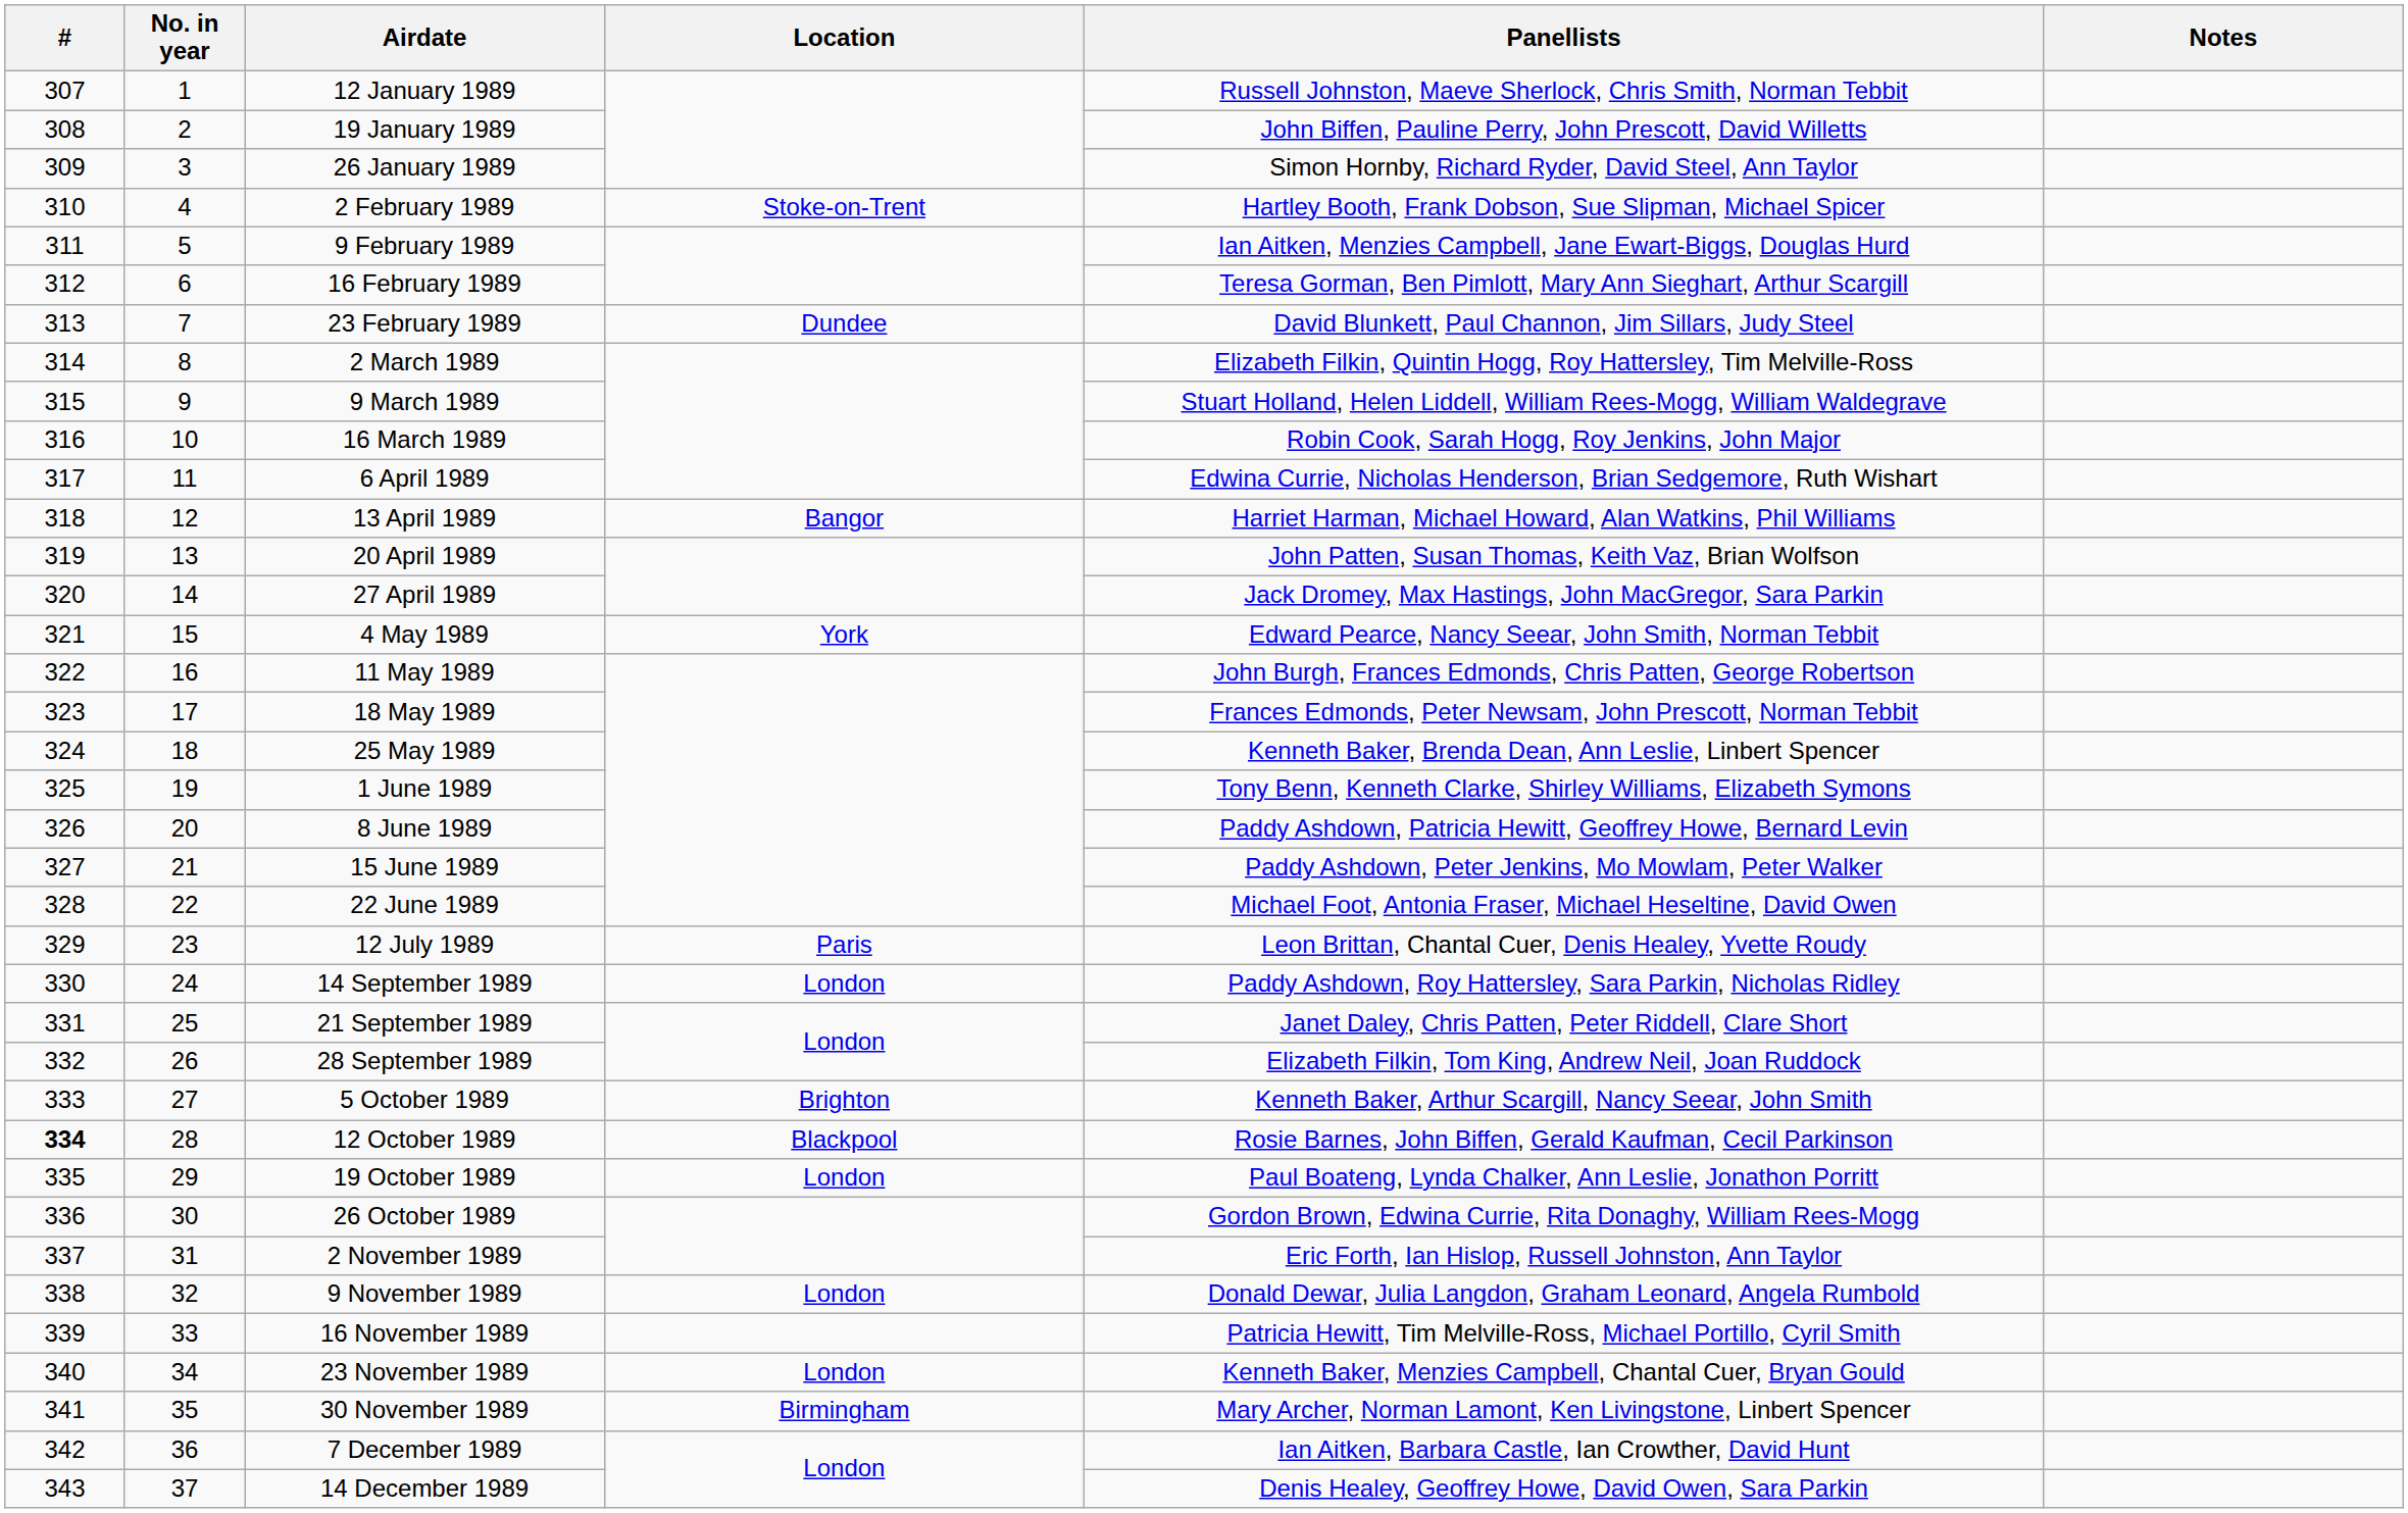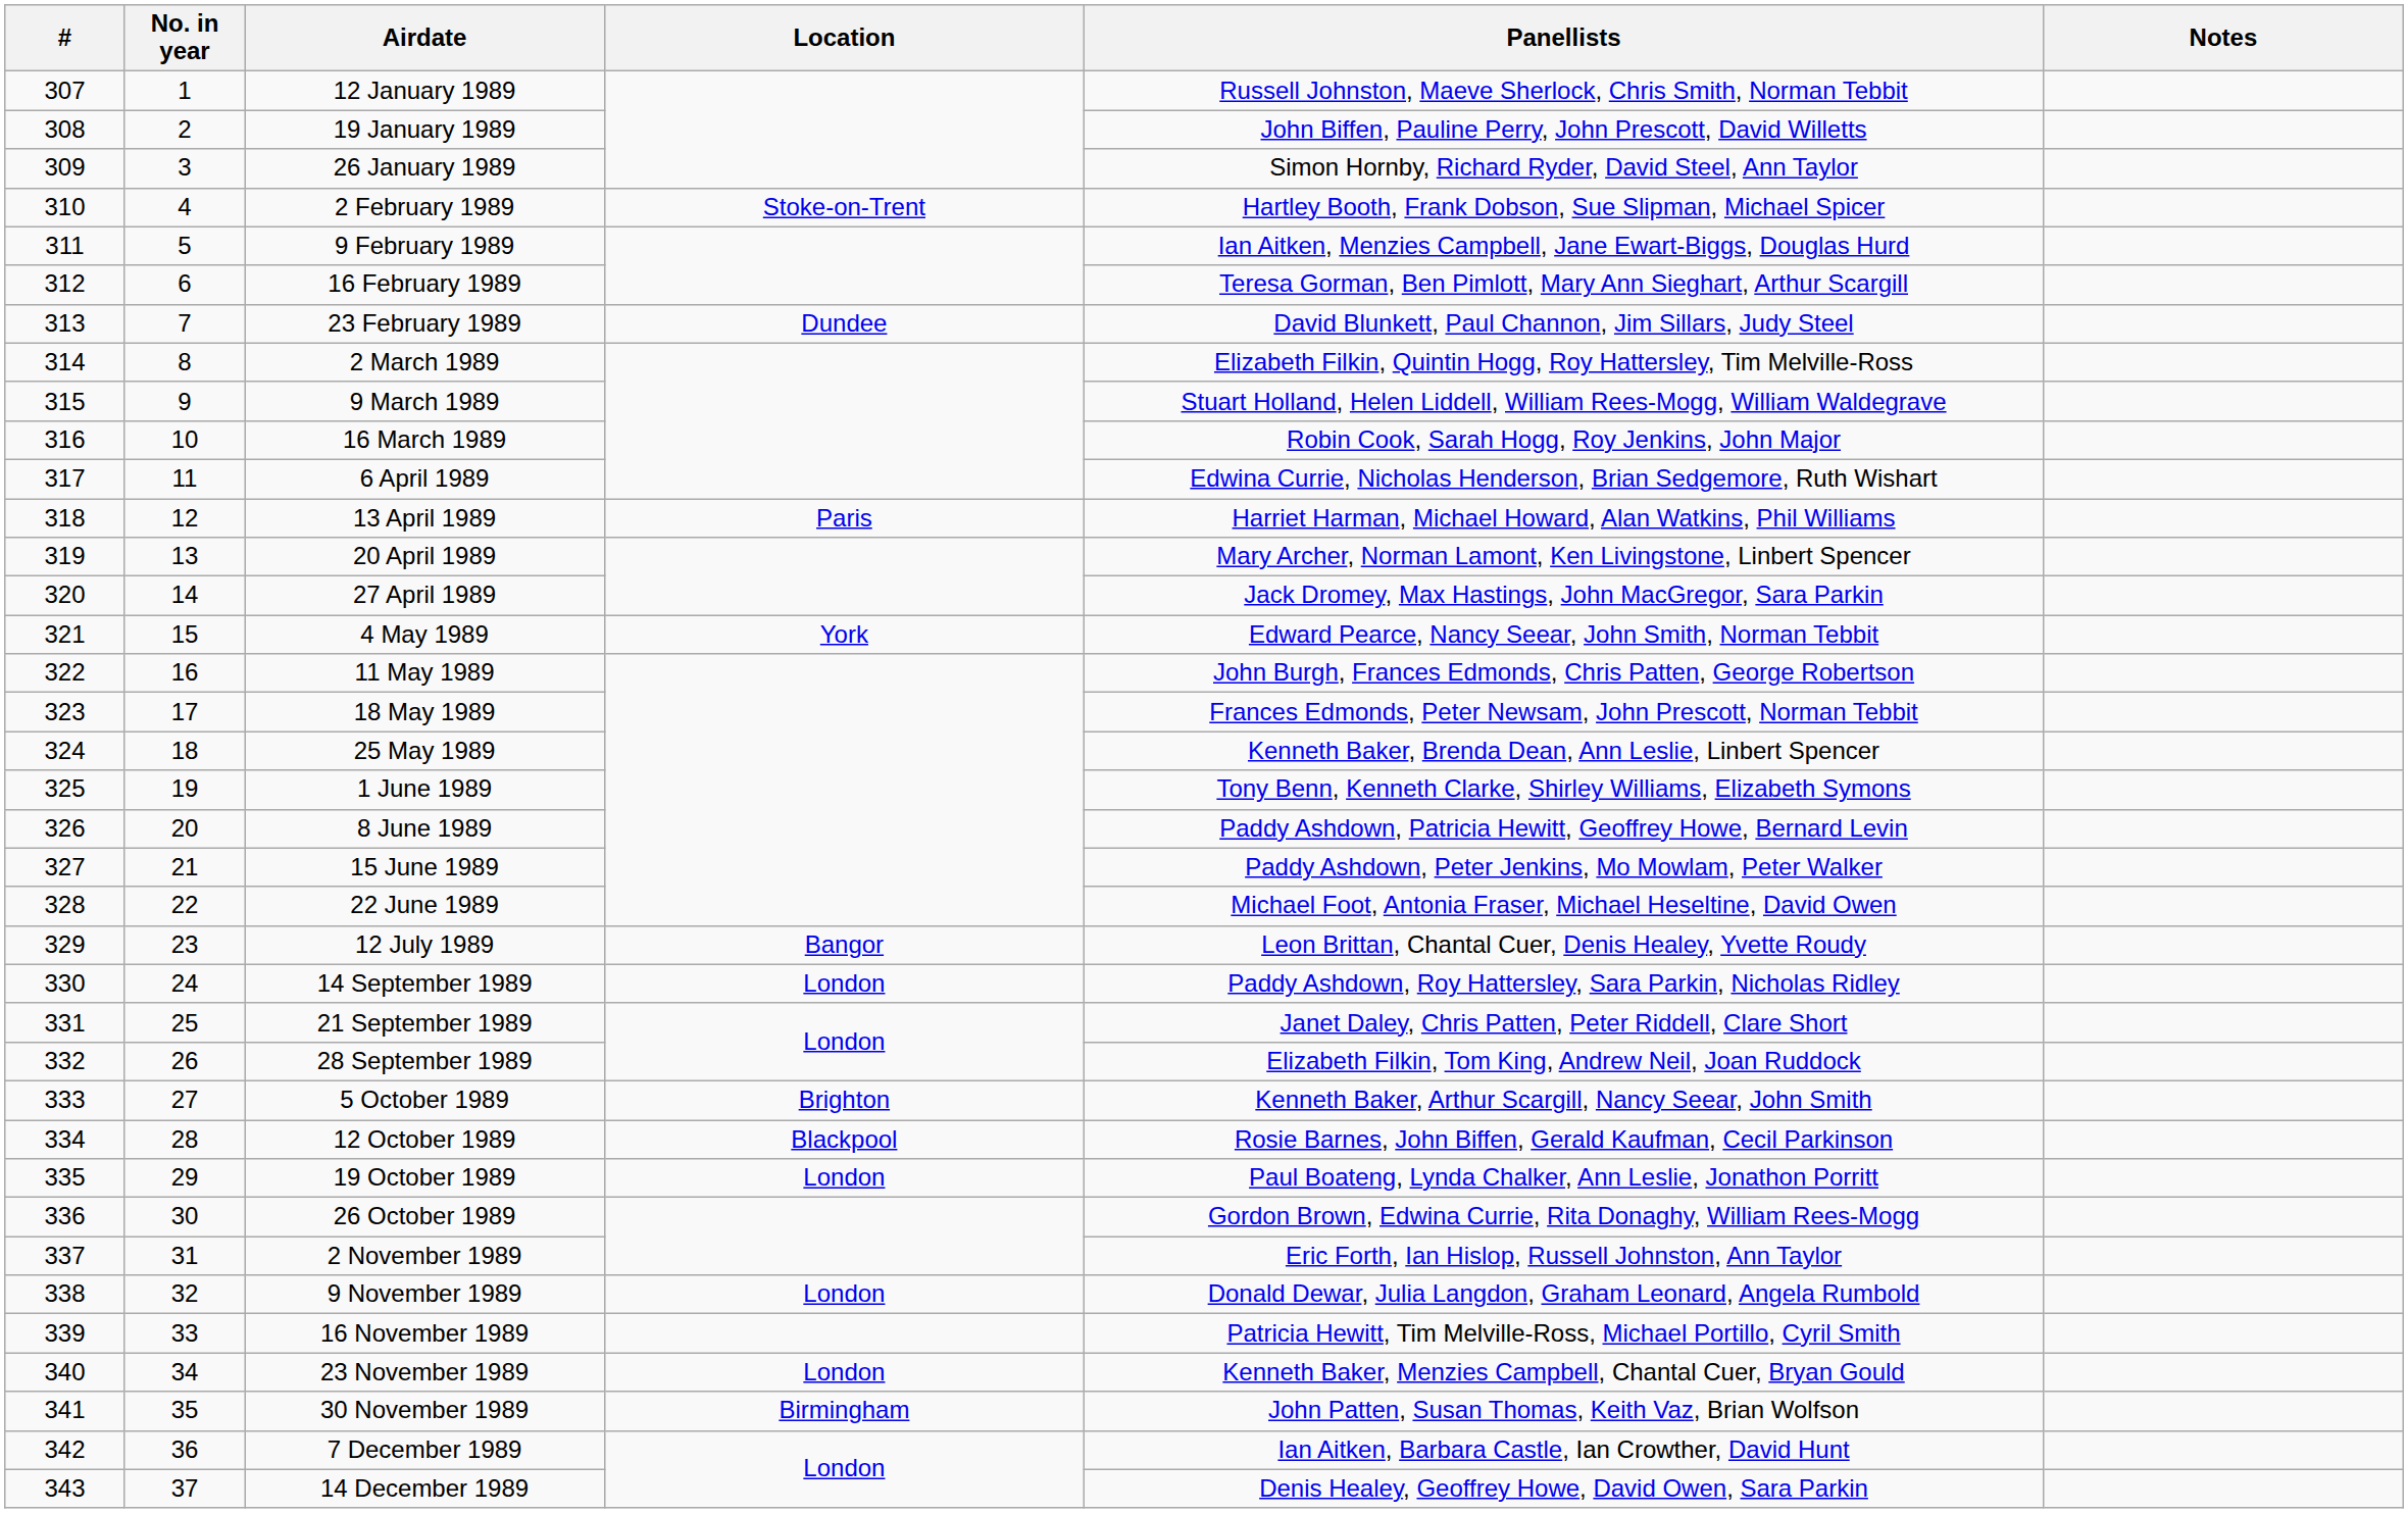 <table class="wikitable" style="text-align:center;">
 <tr>
 <th style="width:5%;">#</th>
 <th style="width:5%;">No. in year</th>
 <th style="width:15%;">Airdate</th>
 <th style="width:20%;">Location</th>
 <th style="width:40%;">Panellists</th>
 <th style="width:40%;">Notes</th>
 </tr>
 <tr>
 <td>307</td>
 <td>1</td>
 <td>12 January 1989</td>
 <td rowspan=3></td>
 <td><a href='#'>Russell Johnston</a>, <a href='#'>Maeve Sherlock</a>, <a href='#'>Chris Smith</a>, <a href='#'>Norman Tebbit</a></td>
 <td></td>
 </tr>
 <tr>
 <td>308</td>
 <td>2</td>
 <td>19 January 1989</td>
 <td><a href='#'>John Biffen</a>, <a href='#'>Pauline Perry</a>, <a href='#'>John Prescott</a>, <a href='#'>David Willetts</a></td>
 <td></td>
 </tr>
 <tr>
 <td>309</td>
 <td>3</td>
 <td>26 January 1989</td>
 <td>Simon Hornby, <a href='#'>Richard Ryder</a>, <a href='#'>David Steel</a>, <a href='#'>Ann Taylor</a></td>
 <td></td>
 </tr>
 <tr>
 <td>310</td>
 <td>4</td>
 <td>2 February 1989</td>
 <td><a href='#'>Stoke-on-Trent</a></td>
 <td><a href='#'>Hartley Booth</a>, <a href='#'>Frank Dobson</a>, <a href='#'>Sue Slipman</a>, <a href='#'>Michael Spicer</a></td>
 <td></td>
 </tr>
 <tr>
 <td>311</td>
 <td>5</td>
 <td>9 February 1989</td>
 <td rowspan=2></td>
 <td><a href='#'>Ian Aitken</a>, <a href='#'>Menzies Campbell</a>, <a href='#'>Jane Ewart-Biggs</a>, <a href='#'>Douglas Hurd</a></td>
 <td></td>
 </tr>
 <tr>
 <td>312</td>
 <td>6</td>
 <td>16 February 1989</td>
 <td><a href='#'>Teresa Gorman</a>, <a href='#'>Ben Pimlott</a>, <a href='#'>Mary Ann Sieghart</a>, <a href='#'>Arthur Scargill</a></td>
 <td></td>
 </tr>
 <tr>
 <td>313</td>
 <td>7</td>
 <td>23 February 1989</td>
 <td><a href='#'>Dundee</a></td>
 <td><a href='#'>David Blunkett</a>, <a href='#'>Paul Channon</a>, <a href='#'>Jim Sillars</a>, <a href='#'>Judy Steel</a></td>
 <td></td>
 </tr>
 <tr>
 <td>314</td>
 <td>8</td>
 <td>2 March 1989</td>
 <td rowspan=4></td>
 <td><a href='#'>Elizabeth Filkin</a>, <a href='#'>Quintin Hogg</a>, <a href='#'>Roy Hattersley</a>, Tim Melville-Ross</td>
 <td></td>
 </tr>
 <tr>
 <td>315</td>
 <td>9</td>
 <td>9 March 1989</td>
 <td><a href='#'>Stuart Holland</a>, <a href='#'>Helen Liddell</a>, <a href='#'>William Rees-Mogg</a>, <a href='#'>William Waldegrave</a></td>
 <td></td>
 </tr>
 <tr>
 <td>316</td>
 <td>10</td>
 <td>16 March 1989</td>
 <td><a href='#'>Robin Cook</a>, <a href='#'>Sarah Hogg</a>, <a href='#'>Roy Jenkins</a>, <a href='#'>John Major</a></td>
 <td></td>
 </tr>
 <tr>
 <td>317</td>
 <td>11</td>
 <td>6 April 1989</td>
 <td><a href='#'>Edwina Currie</a>, <a href='#'>Nicholas Henderson</a>, <a href='#'>Brian Sedgemore</a>, Ruth Wishart</td>
 <td></td>
 </tr>
 <tr>
 <td>318</td>
 <td>12</td>
 <td>13 April 1989</td>
-<td><a href='#'>Bangor</a></td>
+<td><a href='#'>Paris</a></td>
 <td><a href='#'>Harriet Harman</a>, <a href='#'>Michael Howard</a>, <a href='#'>Alan Watkins</a>, <a href='#'>Phil Williams</a></td>
 <td></td>
 </tr>
 <tr>
 <td>319</td>
 <td>13</td>
 <td>20 April 1989</td>
 <td rowspan=2></td>
-<td><a href='#'>John Patten</a>, <a href='#'>Susan Thomas</a>, <a href='#'>Keith Vaz</a>, Brian Wolfson</td>
+<td><a href='#'>Mary Archer</a>, <a href='#'>Norman Lamont</a>, <a href='#'>Ken Livingstone</a>, Linbert Spencer</td>
 <td></td>
 </tr>
 <tr>
 <td>320</td>
 <td>14</td>
 <td>27 April 1989</td>
 <td><a href='#'>Jack Dromey</a>, <a href='#'>Max Hastings</a>, <a href='#'>John MacGregor</a>, <a href='#'>Sara Parkin</a></td>
 <td></td>
 </tr>
 <tr>
 <td>321</td>
 <td>15</td>
 <td>4 May 1989</td>
 <td><a href='#'>York</a></td>
 <td><a href='#'>Edward Pearce</a>, <a href='#'>Nancy Seear</a>, <a href='#'>John Smith</a>, <a href='#'>Norman Tebbit</a></td>
 <td></td>
 </tr>
 <tr>
 <td>322</td>
 <td>16</td>
 <td>11 May 1989</td>
 <td rowspan=7></td>
 <td><a href='#'>John Burgh</a>, <a href='#'>Frances Edmonds</a>, <a href='#'>Chris Patten</a>, <a href='#'>George Robertson</a></td>
 <td></td>
 </tr>
 <tr>
 <td>323</td>
 <td>17</td>
 <td>18 May 1989</td>
 <td><a href='#'>Frances Edmonds</a>, <a href='#'>Peter Newsam</a>, <a href='#'>John Prescott</a>, <a href='#'>Norman Tebbit</a></td>
 <td></td>
 </tr>
 <tr>
 <td>324</td>
 <td>18</td>
 <td>25 May 1989</td>
 <td><a href='#'>Kenneth Baker</a>, <a href='#'>Brenda Dean</a>, <a href='#'>Ann Leslie</a>, Linbert Spencer</td>
 <td></td>
 </tr>
 <tr>
 <td>325</td>
 <td>19</td>
 <td>1 June 1989</td>
 <td><a href='#'>Tony Benn</a>, <a href='#'>Kenneth Clarke</a>, <a href='#'>Shirley Williams</a>, <a href='#'>Elizabeth Symons</a></td>
 <td></td>
 </tr>
 <tr>
 <td>326</td>
 <td>20</td>
 <td>8 June 1989</td>
 <td><a href='#'>Paddy Ashdown</a>, <a href='#'>Patricia Hewitt</a>, <a href='#'>Geoffrey Howe</a>, <a href='#'>Bernard Levin</a></td>
 <td></td>
 </tr>
 <tr>
 <td>327</td>
 <td>21</td>
 <td>15 June 1989</td>
 <td><a href='#'>Paddy Ashdown</a>, <a href='#'>Peter Jenkins</a>, <a href='#'>Mo Mowlam</a>, <a href='#'>Peter Walker</a></td>
 <td></td>
 </tr>
 <tr>
 <td>328</td>
 <td>22</td>
 <td>22 June 1989 </td>
 <td><a href='#'>Michael Foot</a>, <a href='#'>Antonia Fraser</a>, <a href='#'>Michael Heseltine</a>, <a href='#'>David Owen</a></td>
 <td></td>
 </tr>
 <tr>
 <td>329</td>
 <td>23</td>
 <td>12 July 1989</td>
-<td><a href='#'>Paris</a></td>
+<td><a href='#'>Bangor</a></td>
 <td><a href='#'>Leon Brittan</a>, Chantal Cuer, <a href='#'>Denis Healey</a>, <a href='#'>Yvette Roudy</a></td>
 <td></td>
 </tr>
 <tr>
 <td>330</td>
 <td>24</td>
 <td>14 September 1989</td>
 <td><a href='#'>London</a></td>
 <td><a href='#'>Paddy Ashdown</a>, <a href='#'>Roy Hattersley</a>, <a href='#'>Sara Parkin</a>, <a href='#'>Nicholas Ridley</a></td>
 <td></td>
 </tr>
 <tr>
 <td>331</td>
 <td>25</td>
 <td>21 September 1989</td>
 <td rowspan=2><a href='#'>London</a></td>
 <td><a href='#'>Janet Daley</a>, <a href='#'>Chris Patten</a>, <a href='#'>Peter Riddell</a>, <a href='#'>Clare Short</a></td>
 <td></td>
 </tr>
 <tr>
 <td>332</td>
 <td>26</td>
 <td>28 September 1989</td>
 <td><a href='#'>Elizabeth Filkin</a>, <a href='#'>Tom King</a>, <a href='#'>Andrew Neil</a>, <a href='#'>Joan Ruddock</a></td>
 <td></td>
 </tr>
 <tr>
 <td>333</td>
 <td>27</td>
 <td>5 October 1989</td>
 <td><a href='#'>Brighton</a></td>
 <td><a href='#'>Kenneth Baker</a>, <a href='#'>Arthur Scargill</a>, <a href='#'>Nancy Seear</a>, <a href='#'>John Smith</a></td>
 <td></td>
 </tr>
 <tr>
-<td><strong>334</strong></td>
+<td>334</td>
 <td>28</td>
 <td>12 October 1989</td>
 <td><a href='#'>Blackpool</a></td>
 <td><a href='#'>Rosie Barnes</a>, <a href='#'>John Biffen</a>, <a href='#'>Gerald Kaufman</a>, <a href='#'>Cecil Parkinson</a></td>
 <td></td>
 </tr>
 <tr>
 <td>335</td>
 <td>29</td>
 <td>19 October 1989</td>
 <td><a href='#'>London</a></td>
 <td><a href='#'>Paul Boateng</a>, <a href='#'>Lynda Chalker</a>, <a href='#'>Ann Leslie</a>, <a href='#'>Jonathon Porritt</a></td>
 <td></td>
 </tr>
 <tr>
 <td>336</td>
 <td>30</td>
 <td>26 October 1989</td>
 <td rowspan=2></td>
 <td><a href='#'>Gordon Brown</a>, <a href='#'>Edwina Currie</a>, <a href='#'>Rita Donaghy</a>, <a href='#'>William Rees-Mogg</a></td>
 <td></td>
 </tr>
 <tr>
 <td>337</td>
 <td>31</td>
 <td>2 November 1989</td>
 <td><a href='#'>Eric Forth</a>, <a href='#'>Ian Hislop</a>, <a href='#'>Russell Johnston</a>, <a href='#'>Ann Taylor</a></td>
 <td></td>
 </tr>
 <tr>
 <td>338</td>
 <td>32</td>
 <td>9 November 1989</td>
 <td><a href='#'>London</a></td>
 <td><a href='#'>Donald Dewar</a>, <a href='#'>Julia Langdon</a>, <a href='#'>Graham Leonard</a>, <a href='#'>Angela Rumbold</a></td>
 <td></td>
 </tr>
 <tr>
 <td>339</td>
 <td>33</td>
 <td>16 November 1989</td>
 <td></td>
 <td><a href='#'>Patricia Hewitt</a>, Tim Melville-Ross, <a href='#'>Michael Portillo</a>, <a href='#'>Cyril Smith</a></td>
 <td></td>
 </tr>
 <tr>
 <td>340</td>
 <td>34</td>
 <td>23 November 1989</td>
 <td><a href='#'>London</a></td>
 <td><a href='#'>Kenneth Baker</a>, <a href='#'>Menzies Campbell</a>, Chantal Cuer, <a href='#'>Bryan Gould</a></td>
 <td></td>
 </tr>
 <tr>
 <td>341</td>
 <td>35</td>
 <td>30 November 1989</td>
 <td><a href='#'>Birmingham</a></td>
-<td><a href='#'>Mary Archer</a>, <a href='#'>Norman Lamont</a>, <a href='#'>Ken Livingstone</a>, Linbert Spencer</td>
+<td><a href='#'>John Patten</a>, <a href='#'>Susan Thomas</a>, <a href='#'>Keith Vaz</a>, Brian Wolfson</td>
 <td></td>
 </tr>
 <tr>
 <td>342</td>
 <td>36</td>
 <td>7 December 1989</td>
 <td rowspan=2><a href='#'>London</a></td>
 <td><a href='#'>Ian Aitken</a>, <a href='#'>Barbara Castle</a>, Ian Crowther, <a href='#'>David Hunt</a></td>
 <td></td>
 </tr>
 <tr>
 <td>343</td>
 <td>37</td>
 <td>14 December 1989</td>
 <td><a href='#'>Denis Healey</a>, <a href='#'>Geoffrey Howe</a>, <a href='#'>David Owen</a>, <a href='#'>Sara Parkin</a></td>
 <td></td>
 </tr>
 </table>
